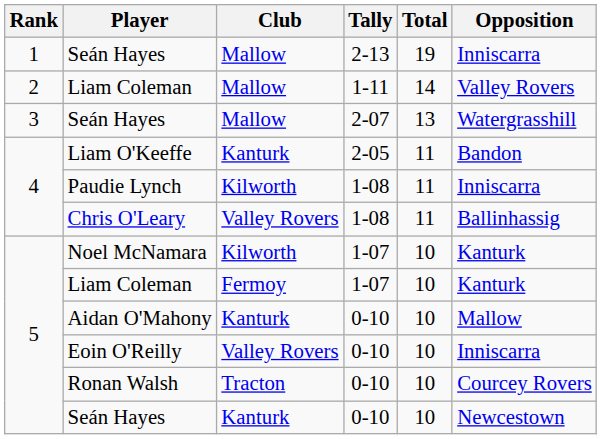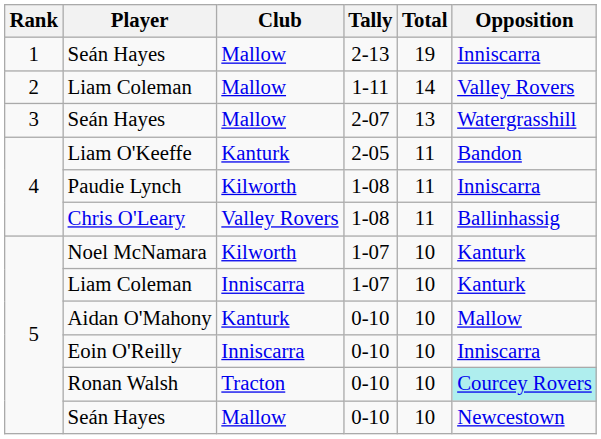 <table class="wikitable">
 <tr>
 <th>Rank</th>
 <th>Player</th>
 <th>Club</th>
 <th>Tally</th>
 <th>Total</th>
 <th>Opposition</th>
 </tr>
 <tr>
 <td rowspan="1" style="text-align:center;">1</td>
 <td>Seán Hayes</td>
 <td><a href='#'>Mallow</a></td>
 <td align=center>2-13</td>
 <td align=center>19</td>
 <td><a href='#'>Inniscarra</a></td>
 </tr>
 <tr>
 <td rowspan="1" style="text-align:center;">2</td>
 <td>Liam Coleman</td>
 <td><a href='#'>Mallow</a></td>
 <td align=center>1-11</td>
 <td align=center>14</td>
 <td><a href='#'>Valley Rovers</a></td>
 </tr>
 <tr>
 <td rowspan="1" style="text-align:center;">3</td>
 <td>Seán Hayes</td>
 <td><a href='#'>Mallow</a></td>
 <td align=center>2-07</td>
 <td align=center>13</td>
 <td><a href='#'>Watergrasshill</a></td>
 </tr>
 <tr>
 <td rowspan="3" style="text-align:center;">4</td>
 <td>Liam O'Keeffe</td>
 <td><a href='#'>Kanturk</a></td>
 <td align=center>2-05</td>
 <td align=center>11</td>
 <td><a href='#'>Bandon</a></td>
 </tr>
 <tr>
 <td>Paudie Lynch</td>
 <td><a href='#'>Kilworth</a></td>
 <td align=center>1-08</td>
 <td align=center>11</td>
 <td><a href='#'>Inniscarra</a></td>
 </tr>
 <tr>
 <td><a href='#'>Chris O'Leary</a></td>
 <td><a href='#'>Valley Rovers</a></td>
 <td align=center>1-08</td>
 <td align=center>11</td>
 <td><a href='#'>Ballinhassig</a></td>
 </tr>
 <tr>
 <td rowspan="6" style="text-align:center;">5</td>
 <td>Noel McNamara</td>
 <td><a href='#'>Kilworth</a></td>
 <td align=center>1-07</td>
 <td align=center>10</td>
 <td><a href='#'>Kanturk</a></td>
 </tr>
 <tr>
 <td>Liam Coleman</td>
-<td><a href='#'>Fermoy</a></td>
+<td><a href='#'>Inniscarra</a></td>
 <td align=center>1-07</td>
 <td align=center>10</td>
 <td><a href='#'>Kanturk</a></td>
 </tr>
 <tr>
 <td>Aidan O'Mahony</td>
 <td><a href='#'>Kanturk</a></td>
 <td align=center>0-10</td>
 <td align=center>10</td>
 <td><a href='#'>Mallow</a></td>
 </tr>
 <tr>
 <td>Eoin O'Reilly</td>
-<td><a href='#'>Valley Rovers</a></td>
+<td><a href='#'>Inniscarra</a></td>
 <td align=center>0-10</td>
 <td align=center>10</td>
 <td><a href='#'>Inniscarra</a></td>
 </tr>
 <tr>
 <td>Ronan Walsh</td>
 <td><a href='#'>Tracton</a></td>
 <td align=center>0-10</td>
 <td align=center>10</td>
-<td><a href='#'>Courcey Rovers</a></td>
+<td style="background: paleturquoise;"><a href='#'>Courcey Rovers</a></td>
 </tr>
 <tr>
 <td>Seán Hayes</td>
-<td><a href='#'>Kanturk</a></td>
+<td><a href='#'>Mallow</a></td>
 <td align=center>0-10</td>
 <td align=center>10</td>
 <td><a href='#'>Newcestown</a></td>
 </tr>
 </table>
